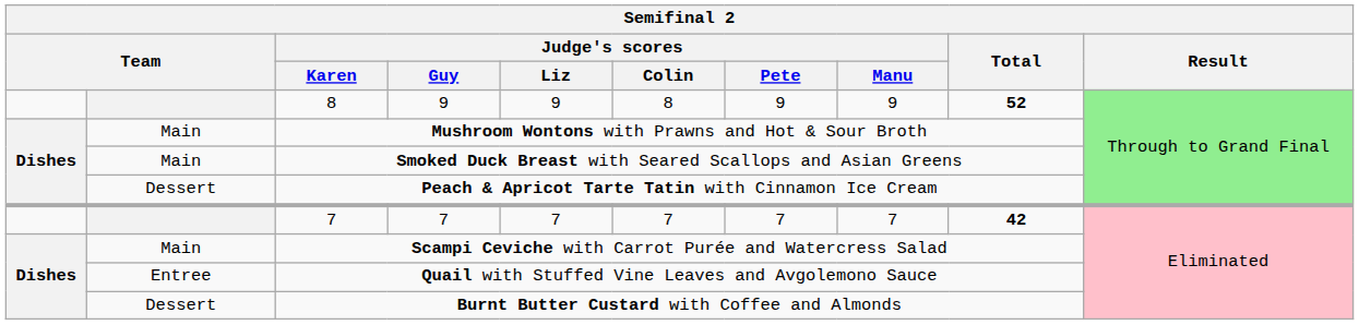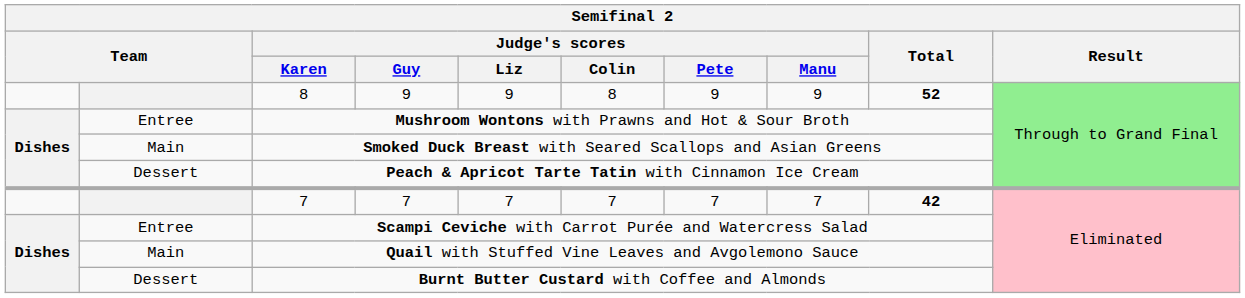 <table class="wikitable plainrowheaders" style="margin:1em auto; text-align:center; font-size:90%; width:80em;">
 <tr>
 <th colspan="10" >Semifinal 2</th>
 </tr>
 <tr>
 <th rowspan="2" style="width:20%;" colspan="2">Team</th>
 <th colspan="6" style="width:50%;">Judge's scores</th>
 <th rowspan="2" style="width:10%;">Total<br></th>
 <th rowspan="2" style="width:20%;">Result</th>
 </tr>
 <tr>
 <th style="width:50px;"><a href='#'>Karen</a></th>
 <th style="width:50px;"><a href='#'>Guy</a></th>
 <th style="width:50px;">Liz</th>
 <th style="width:50px;">Colin</th>
 <th style="width:50px;"><a href='#'>Pete</a></th>
 <th style="width:50px;"><a href='#'>Manu</a></th>
 </tr>
 <tr>
 <td></td>
 <th></th>
 <td>8</td>
 <td>9</td>
 <td>9</td>
 <td>8</td>
 <td>9</td>
 <td>9</td>
 <td><strong>52</strong></td>
 <td rowspan="4" style="background:lightgreen">Through to Grand Final</td>
 </tr>
 <tr>
 <th rowspan="3">Dishes</th>
-<td>Main</td>
+<td>Entree</td>
 <td colspan="7"><strong>Mushroom Wontons</strong> with Prawns and Hot & Sour Broth</td>
 </tr>
 <tr>
 <td>Main</td>
 <td colspan="7"><strong>Smoked Duck Breast</strong> with Seared Scallops and Asian Greens</td>
 </tr>
 <tr>
 <td>Dessert</td>
 <td colspan="7"><strong>Peach & Apricot Tarte Tatin</strong> with Cinnamon Ice Cream</td>
 </tr>
 <tr style="border-top:3px solid #aaa;">
 <td></td>
 <th style="width:14%;"></th>
 <td>7</td>
 <td>7</td>
 <td>7</td>
 <td>7</td>
 <td>7</td>
 <td>7</td>
 <td><strong>42</strong></td>
 <td rowspan="4" style="background:pink">Eliminated</td>
 </tr>
 <tr>
 <th rowspan="3">Dishes</th>
-<td>Main</td>
+<td>Entree</td>
 <td colspan="7"><strong>Scampi Ceviche</strong> with Carrot Purée and Watercress Salad</td>
 </tr>
 <tr>
-<td>Entree</td>
+<td>Main</td>
 <td colspan="7"><strong>Quail</strong> with Stuffed Vine Leaves and Avgolemono Sauce</td>
 </tr>
 <tr>
 <td>Dessert</td>
 <td colspan="7"><strong>Burnt Butter Custard</strong> with Coffee and Almonds</td>
 </tr>
 </table>
